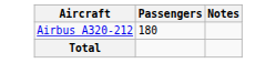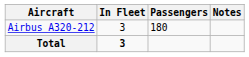 <table class="wikitable" style="margin:1em auto;">
 <tr>
 <th>Aircraft</th>
+<th>In Fleet</th>
 <th>Passengers</th>
 <th>Notes</th>
 </tr>
 <tr>
 <td><a href='#'>Airbus A320-212</a></td>
+<td style="text-align:center;">3</td>
 <td>180</td>
 <td></td>
 </tr>
 <tr>
 <th>Total</th>
+<td align=center><strong>3</strong></td>
 <td align=center></td>
 <td></td>
 </tr>
 </table>
